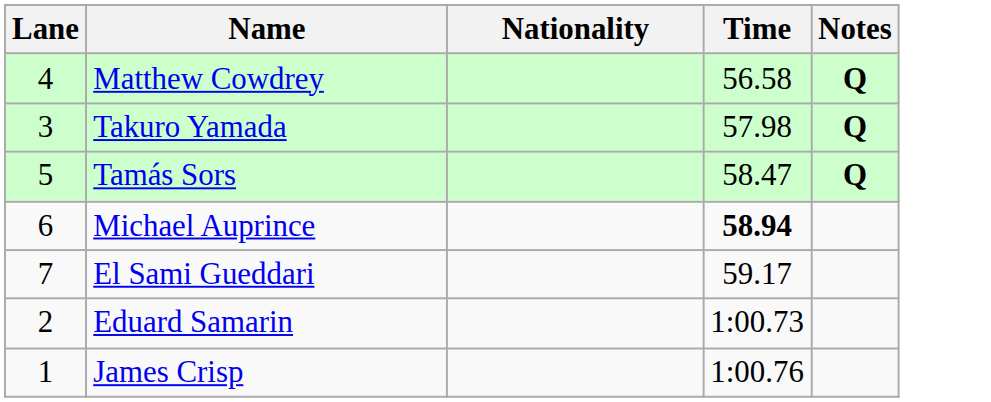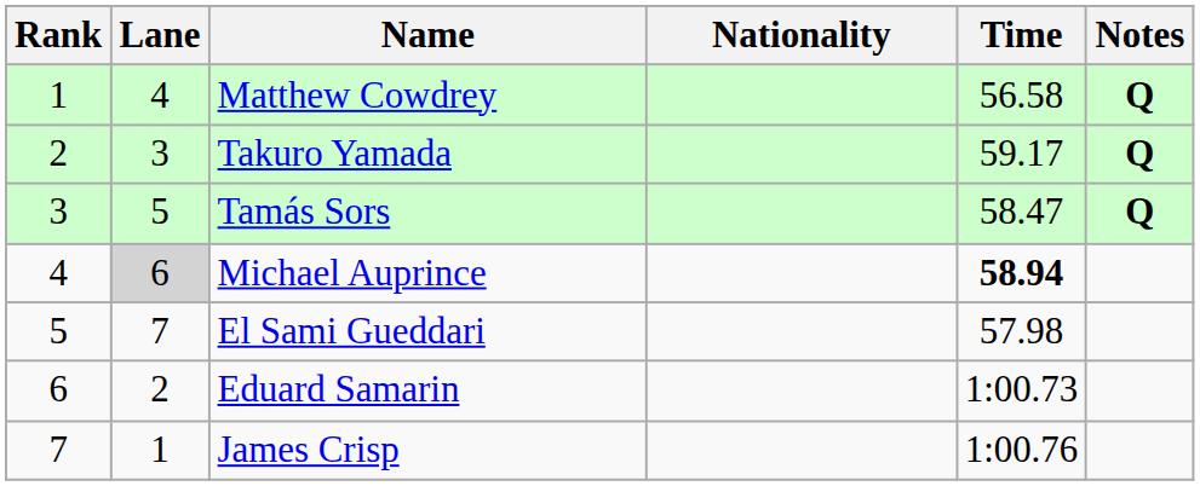 <table class="wikitable sortable" style="text-align:center">
 <tr>
+<th>Rank</th>
 <th>Lane</th>
 <th style="width:180px">Name</th>
 <th style="width:125px">Nationality</th>
 <th>Time</th>
 <th>Notes</th>
 </tr>
 <tr style="background:#cfc;">
+<td>1</td>
 <td>4</td>
 <td style="text-align:left;"><a href='#'>Matthew Cowdrey</a></td>
 <td style="text-align:left;"></td>
 <td>56.58</td>
 <td><strong>Q</strong></td>
 </tr>
 <tr style="background:#cfc;">
+<td>2</td>
 <td>3</td>
 <td style="text-align:left;"><a href='#'>Takuro Yamada</a></td>
 <td style="text-align:left;"></td>
-<td>57.98</td>
+<td>59.17</td>
 <td><strong>Q</strong></td>
 </tr>
 <tr style="background:#cfc;">
+<td>3</td>
 <td>5</td>
 <td style="text-align:left;"><a href='#'>Tamás Sors</a></td>
 <td style="text-align:left;"></td>
 <td>58.47</td>
 <td><strong>Q</strong></td>
 </tr>
 <tr>
-<td>6</td>
+<td>4</td>
+<td style="background: lightgrey;">6</td>
 <td style="text-align:left;"><a href='#'>Michael Auprince</a></td>
 <td style="text-align:left;"></td>
 <td><strong>58.94</strong></td>
 <td></td>
 </tr>
 <tr>
+<td>5</td>
 <td>7</td>
 <td style="text-align:left;"><a href='#'>El Sami Gueddari</a></td>
 <td style="text-align:left;"></td>
-<td>59.17</td>
+<td>57.98</td>
 <td></td>
 </tr>
 <tr>
+<td>6</td>
 <td>2</td>
 <td style="text-align:left;"><a href='#'>Eduard Samarin</a></td>
 <td style="text-align:left;"></td>
 <td>1:00.73</td>
 <td></td>
 </tr>
 <tr>
+<td>7</td>
 <td>1</td>
 <td style="text-align:left;"><a href='#'>James Crisp</a></td>
 <td style="text-align:left;"></td>
 <td>1:00.76</td>
 <td></td>
 </tr>
 </table>
